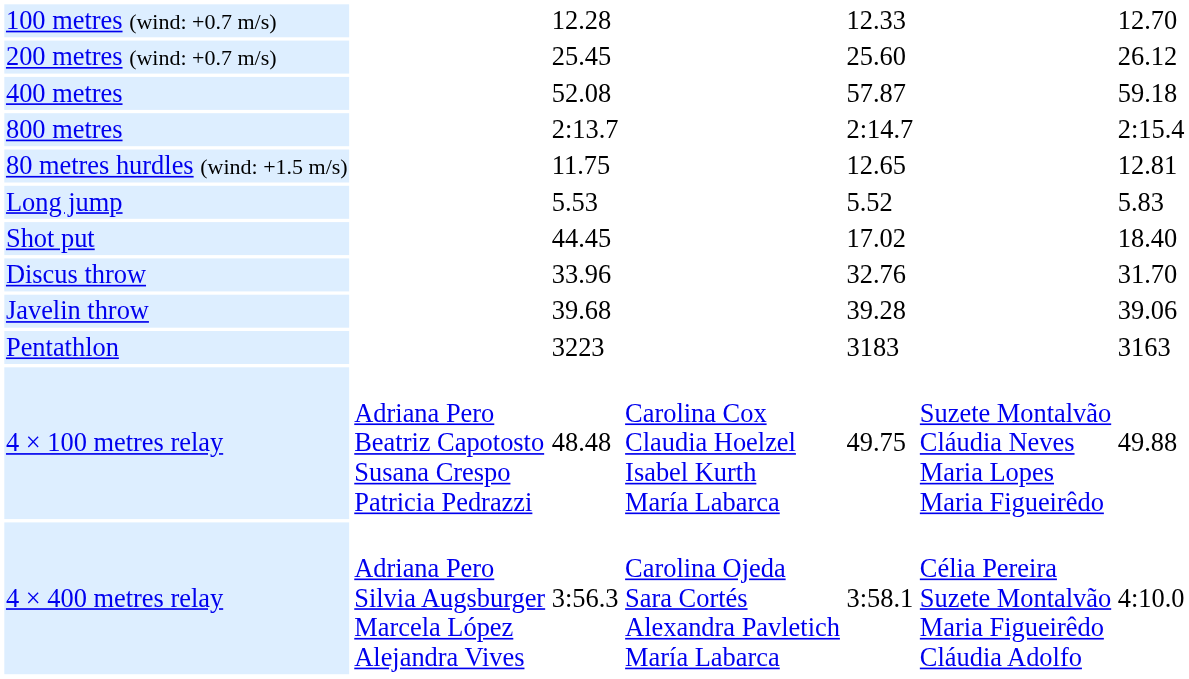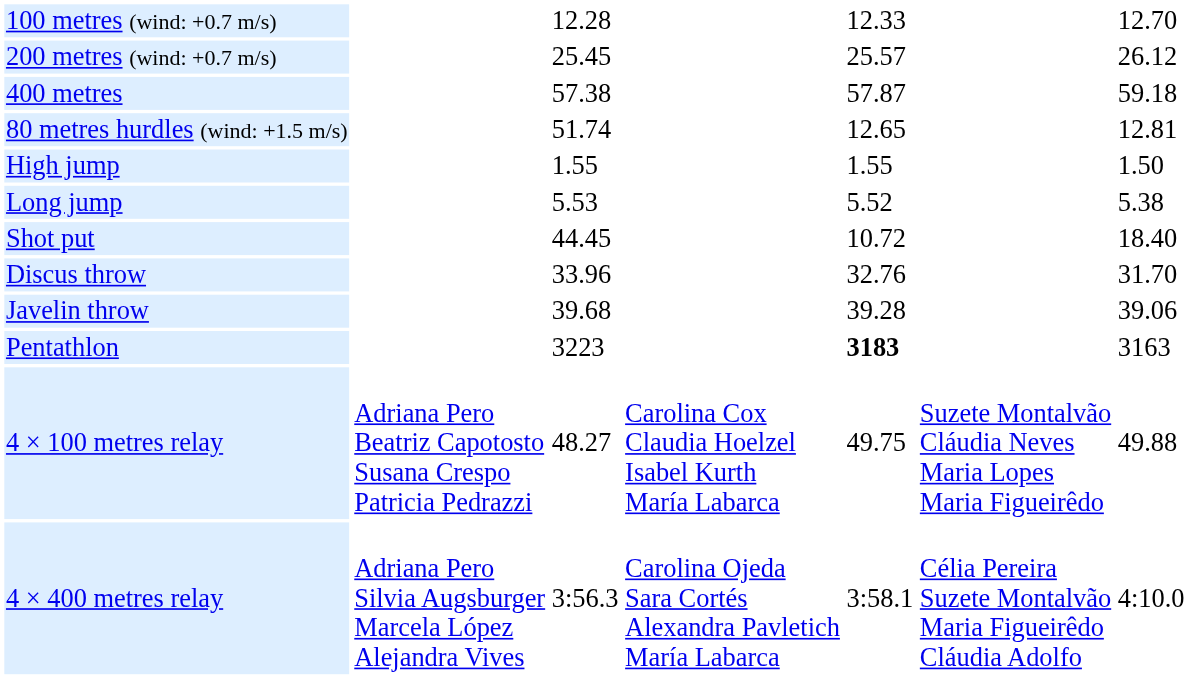 <table>
 <tr>
 <td bgcolor = DDEEFF><a href='#'>100 metres</a> <small>(wind: +0.7 m/s)</small></td>
 <td></td>
 <td>12.28</td>
 <td></td>
 <td>12.33</td>
 <td></td>
 <td>12.70</td>
 </tr>
 <tr>
 <td bgcolor = DDEEFF><a href='#'>200 metres</a> <small>(wind: +0.7 m/s)</small></td>
 <td></td>
 <td>25.45</td>
 <td></td>
-<td>25.60</td>
+<td>25.57</td>
 <td></td>
 <td>26.12</td>
 </tr>
 <tr>
 <td bgcolor = DDEEFF><a href='#'>400 metres</a></td>
 <td></td>
-<td>52.08</td>
+<td>57.38</td>
 <td></td>
 <td>57.87</td>
 <td></td>
 <td>59.18</td>
 </tr>
 <tr>
-<td bgcolor = DDEEFF><a href='#'>800 metres</a></td>
-<td></td>
-<td>2:13.7</td>
-<td></td>
-<td>2:14.7</td>
-<td></td>
-<td>2:15.4</td>
-</tr>
-<tr>
 <td bgcolor = DDEEFF><a href='#'>80 metres hurdles</a> <small>(wind: +1.5 m/s)</small></td>
 <td></td>
-<td>11.75</td>
+<td>51.74</td>
 <td></td>
 <td>12.65</td>
 <td></td>
 <td>12.81</td>
+</tr>
+<tr>
+<td bgcolor = DDEEFF><a href='#'>High jump</a></td>
+<td></td>
+<td>1.55</td>
+<td></td>
+<td>1.55</td>
+<td></td>
+<td>1.50</td>
 </tr>
 <tr>
 <td bgcolor = DDEEFF><a href='#'>Long jump</a></td>
 <td></td>
 <td>5.53</td>
 <td></td>
 <td>5.52</td>
 <td></td>
-<td>5.83</td>
+<td>5.38</td>
 </tr>
 <tr>
 <td bgcolor = DDEEFF><a href='#'>Shot put</a></td>
 <td></td>
 <td>44.45</td>
 <td></td>
-<td>17.02</td>
+<td>10.72</td>
 <td></td>
 <td>18.40</td>
 </tr>
 <tr>
 <td bgcolor = DDEEFF><a href='#'>Discus throw</a></td>
 <td></td>
 <td>33.96</td>
 <td></td>
 <td>32.76</td>
 <td></td>
 <td>31.70</td>
 </tr>
 <tr>
 <td bgcolor = DDEEFF><a href='#'>Javelin throw</a></td>
 <td></td>
 <td>39.68</td>
 <td></td>
 <td>39.28</td>
 <td></td>
 <td>39.06</td>
 </tr>
 <tr>
 <td bgcolor = DDEEFF><a href='#'>Pentathlon</a></td>
 <td></td>
 <td>3223</td>
 <td></td>
-<td>3183</td>
+<td><strong>3183</strong></td>
 <td></td>
 <td>3163</td>
 </tr>
 <tr>
 <td bgcolor = DDEEFF><a href='#'>4 × 100 metres relay</a></td>
 <td> <br> <a href='#'>Adriana Pero</a> <br> <a href='#'>Beatriz Capotosto</a> <br> <a href='#'>Susana Crespo</a> <br> <a href='#'>Patricia Pedrazzi</a></td>
-<td>48.48</td>
+<td>48.27</td>
 <td> <br> <a href='#'>Carolina Cox</a> <br> <a href='#'>Claudia Hoelzel</a> <br> <a href='#'>Isabel Kurth</a> <br> <a href='#'>María Labarca</a></td>
 <td>49.75</td>
 <td> <br> <a href='#'>Suzete Montalvão</a> <br> <a href='#'>Cláudia Neves</a> <br> <a href='#'>Maria Lopes</a> <br> <a href='#'>Maria Figueirêdo</a></td>
 <td>49.88</td>
 </tr>
 <tr>
 <td bgcolor = DDEEFF><a href='#'>4 × 400 metres relay</a></td>
 <td> <br> <a href='#'>Adriana Pero</a> <br> <a href='#'>Silvia Augsburger</a> <br> <a href='#'>Marcela López</a> <br> <a href='#'>Alejandra Vives</a></td>
 <td>3:56.3</td>
 <td> <br> <a href='#'>Carolina Ojeda</a> <br> <a href='#'>Sara Cortés</a> <br> <a href='#'>Alexandra Pavletich</a> <br> <a href='#'>María Labarca</a></td>
 <td>3:58.1</td>
 <td> <br> <a href='#'>Célia Pereira</a> <br> <a href='#'>Suzete Montalvão</a> <br> <a href='#'>Maria Figueirêdo</a> <br> <a href='#'>Cláudia Adolfo</a></td>
 <td>4:10.0</td>
 </tr>
 </table>
